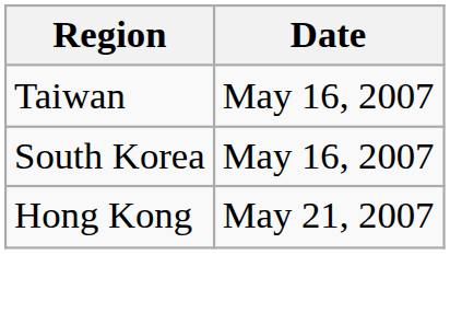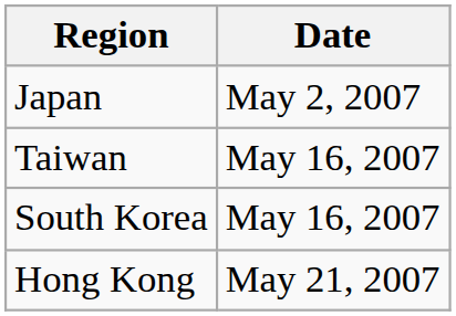 <table class="wikitable">
 <tr>
 <th>Region</th>
 <th>Date</th>
+</tr>
+<tr>
+<td>Japan</td>
+<td>May 2, 2007</td>
 </tr>
 <tr>
 <td>Taiwan</td>
 <td>May 16, 2007</td>
 </tr>
 <tr>
 <td>South Korea</td>
 <td>May 16, 2007</td>
 </tr>
 <tr>
 <td>Hong Kong</td>
 <td>May 21, 2007</td>
 </tr>
 </table>
